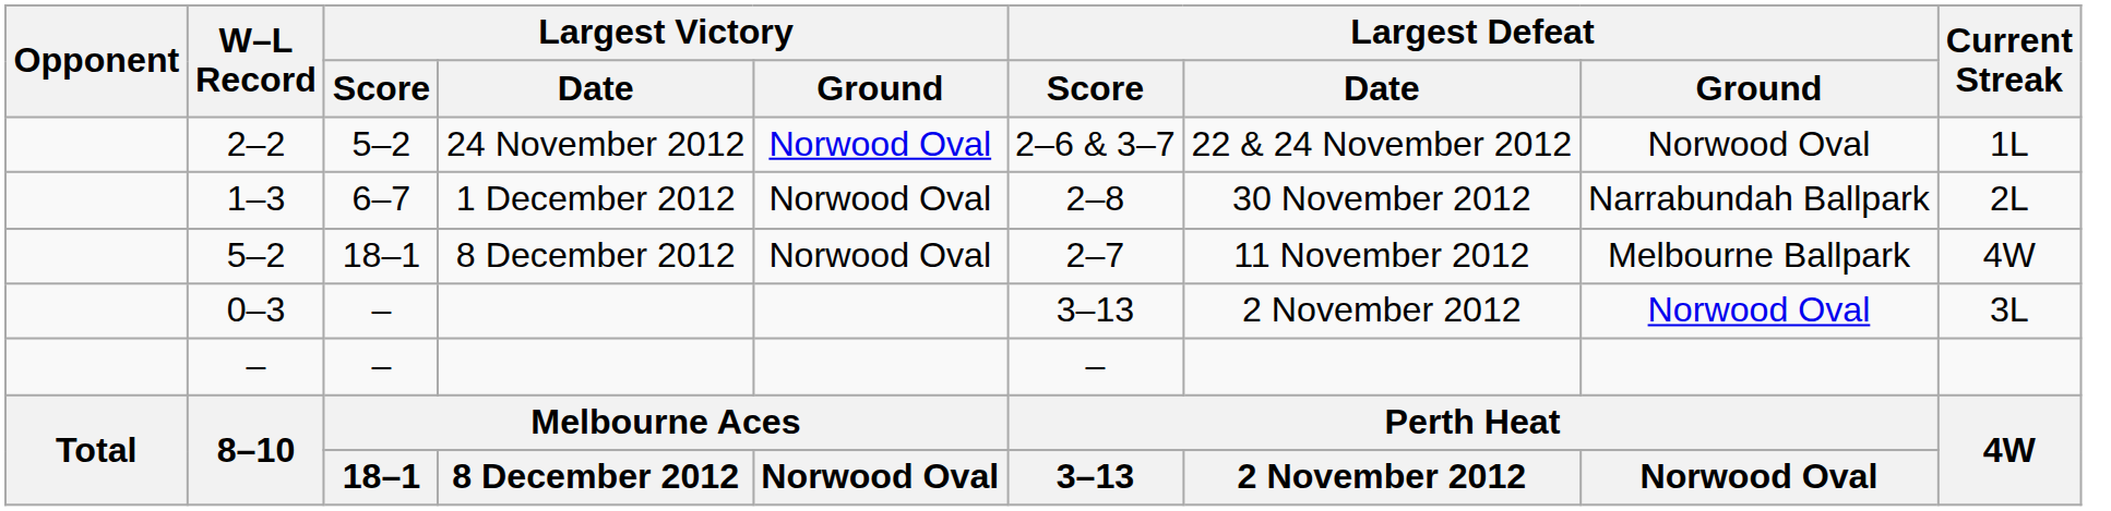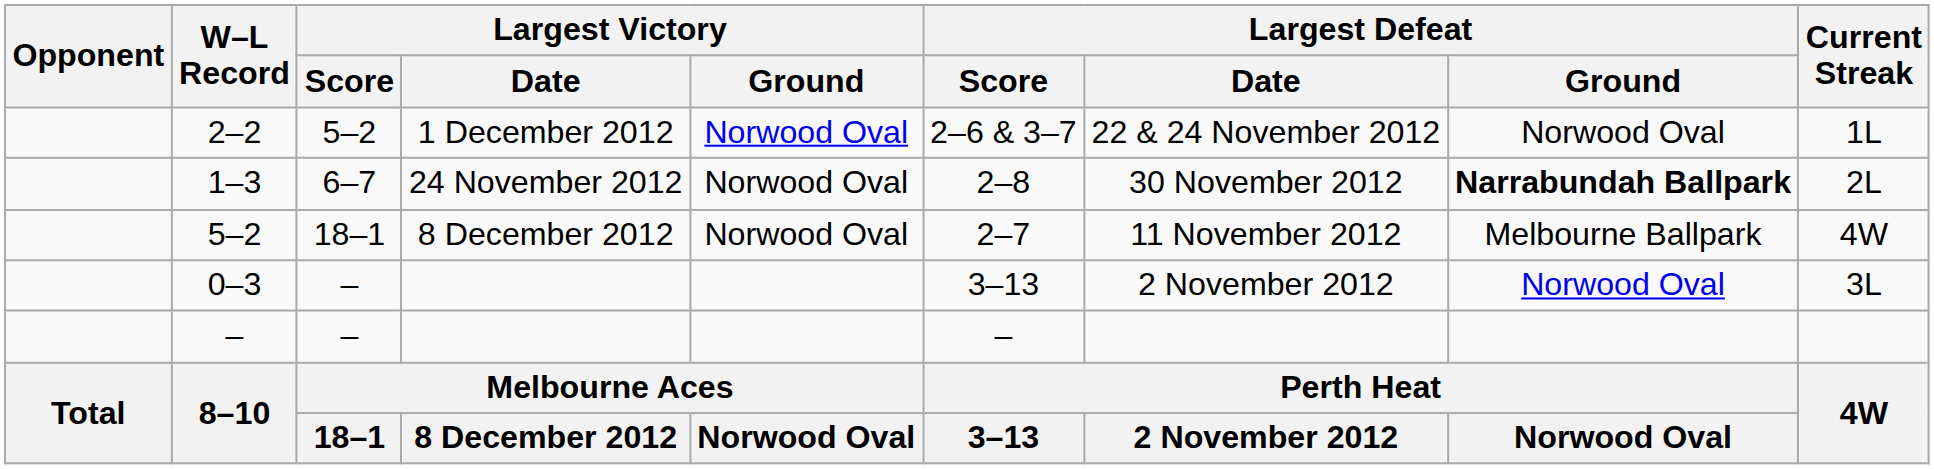 <table class="wikitable" style="text-align:center">
 <tr>
 <th rowspan=2>Opponent</th>
 <th rowspan=2>W–L<br>Record</th>
 <th colspan=3>Largest Victory</th>
 <th colspan=3>Largest Defeat</th>
 <th rowspan=2>Current<br>Streak</th>
 </tr>
 <tr>
 <th>Score</th>
 <th>Date</th>
 <th>Ground</th>
 <th>Score</th>
 <th>Date</th>
 <th>Ground</th>
 </tr>
 <tr>
 <td align=left></td>
 <td>2–2</td>
 <td>5–2</td>
-<td>24 November 2012</td>
+<td>1 December 2012</td>
 <td><a href='#'>Norwood Oval</a></td>
 <td>2–6 & 3–7</td>
 <td>22 & 24 November 2012</td>
 <td>Norwood Oval</td>
 <td>1L</td>
 </tr>
 <tr>
 <td align=left></td>
 <td>1–3</td>
 <td>6–7</td>
-<td>1 December 2012</td>
+<td>24 November 2012</td>
 <td>Norwood Oval</td>
 <td>2–8</td>
 <td>30 November 2012</td>
-<td>Narrabundah Ballpark</td>
+<td><strong>Narrabundah Ballpark</strong></td>
 <td>2L</td>
 </tr>
 <tr>
 <td align=left></td>
 <td>5–2</td>
 <td>18–1</td>
 <td>8 December 2012</td>
 <td>Norwood Oval</td>
 <td>2–7</td>
 <td>11 November 2012</td>
 <td>Melbourne Ballpark</td>
 <td>4W</td>
 </tr>
 <tr>
 <td align=left></td>
 <td>0–3</td>
 <td>–</td>
 <td></td>
 <td></td>
 <td>3–13</td>
 <td>2 November 2012</td>
 <td><a href='#'>Norwood Oval</a></td>
 <td>3L</td>
 </tr>
 <tr>
 <td align=left></td>
 <td>–</td>
 <td>–</td>
 <td></td>
 <td></td>
 <td>–</td>
 <td></td>
 <td></td>
 <td></td>
 </tr>
 <tr>
 <th rowspan=2 align=left>Total</th>
 <th rowspan=2>8–10</th>
 <th colspan=3>Melbourne Aces</th>
 <th colspan=3>Perth Heat</th>
 <th rowspan=2>4W</th>
 </tr>
 <tr>
 <th>18–1</th>
 <th>8 December 2012</th>
 <th>Norwood Oval</th>
 <th>3–13</th>
 <th>2 November 2012</th>
 <th>Norwood Oval</th>
 </tr>
 </table>
